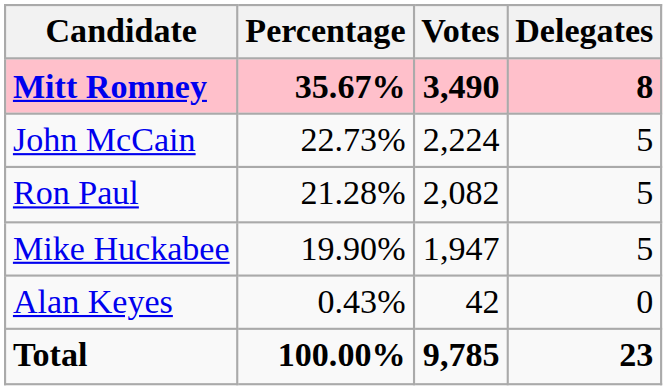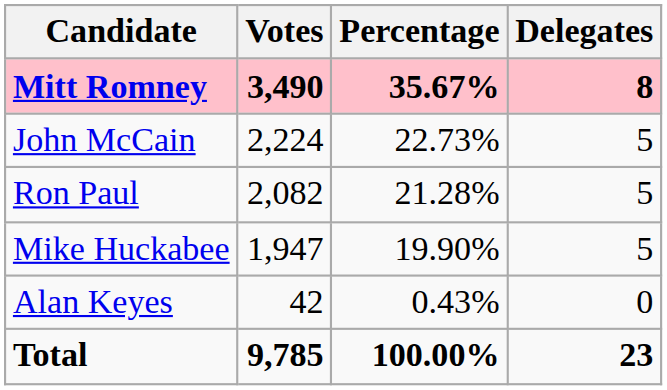 <table class="wikitable" style="text-align:right;">
 <tr>
 <th>Candidate</th>
+<th>Votes</th>
 <th>Percentage</th>
-<th>Votes</th>
 <th>Delegates</th>
 </tr>
 <tr style="background:pink;">
 <td style="text-align:left;"><strong><a href='#'>Mitt Romney</a></strong></td>
+<td><strong>3,490</strong></td>
 <td><strong>35.67%</strong></td>
-<td><strong>3,490</strong></td>
 <td><strong>8</strong></td>
 </tr>
 <tr>
 <td style="text-align:left;"><a href='#'>John McCain</a></td>
+<td>2,224</td>
 <td>22.73%</td>
-<td>2,224</td>
 <td>5</td>
 </tr>
 <tr>
 <td style="text-align:left;"><a href='#'>Ron Paul</a></td>
+<td>2,082</td>
 <td>21.28%</td>
-<td>2,082</td>
 <td>5</td>
 </tr>
 <tr>
 <td style="text-align:left;"><a href='#'>Mike Huckabee</a></td>
+<td>1,947</td>
 <td>19.90%</td>
-<td>1,947</td>
 <td>5</td>
 </tr>
 <tr>
 <td style="text-align:left;"><a href='#'>Alan Keyes</a></td>
+<td>42</td>
 <td>0.43%</td>
-<td>42</td>
 <td>0</td>
 </tr>
 <tr>
 <td style="text-align:left;"><strong>Total</strong></td>
+<td><strong>9,785</strong></td>
 <td><strong>100.00%</strong></td>
-<td><strong>9,785</strong></td>
 <td><strong>23</strong></td>
 </tr>
 </table>
